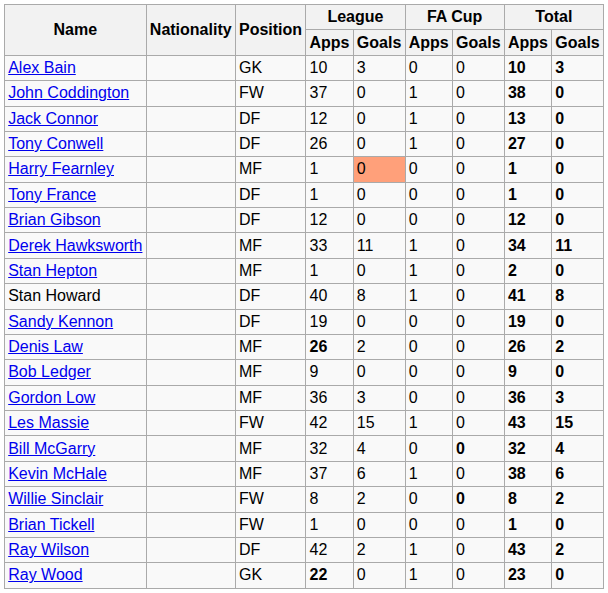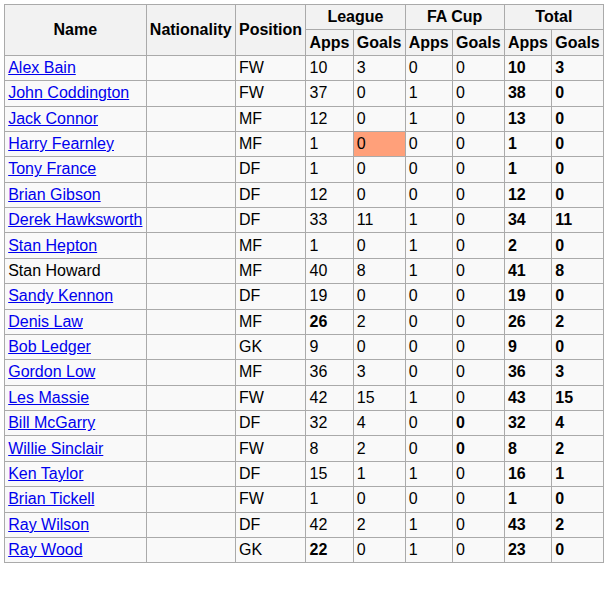 <table class="wikitable sortable">
 <tr>
 <th scope=col rowspan=2>Name</th>
 <th scope=col rowspan=2>Nationality</th>
 <th scope=col rowspan=2>Position</th>
 <th colspan=2>League</th>
 <th colspan=2>FA Cup</th>
 <th colspan=2>Total</th>
 </tr>
 <tr>
 <th>Apps</th>
 <th>Goals</th>
 <th>Apps</th>
 <th>Goals</th>
 <th>Apps</th>
 <th>Goals</th>
 </tr>
 <tr>
 <td><a href='#'>Alex Bain</a></td>
 <td></td>
-<td>GK</td>
+<td>FW</td>
 <td>10</td>
 <td>3</td>
 <td>0</td>
 <td>0</td>
 <td><strong>10</strong></td>
 <td><strong>3</strong></td>
 </tr>
 <tr>
 <td><a href='#'>John Coddington</a></td>
 <td></td>
 <td>FW</td>
 <td>37</td>
 <td>0</td>
 <td>1</td>
 <td>0</td>
 <td><strong>38</strong></td>
 <td><strong>0</strong></td>
 </tr>
 <tr>
 <td><a href='#'>Jack Connor</a></td>
 <td></td>
-<td>DF</td>
+<td>MF</td>
 <td>12</td>
 <td>0</td>
 <td>1</td>
 <td>0</td>
 <td><strong>13</strong></td>
-<td><strong>0</strong></td>
-</tr>
-<tr>
-<td><a href='#'>Tony Conwell</a></td>
-<td></td>
-<td>DF</td>
-<td>26</td>
-<td>0</td>
-<td>1</td>
-<td>0</td>
-<td><strong>27</strong></td>
 <td><strong>0</strong></td>
 </tr>
 <tr>
 <td><a href='#'>Harry Fearnley</a></td>
 <td></td>
 <td>MF</td>
 <td>1</td>
 <td style="background: lightsalmon;">0</td>
 <td>0</td>
 <td>0</td>
 <td><strong>1</strong></td>
 <td><strong>0</strong></td>
 </tr>
 <tr>
 <td><a href='#'>Tony France</a></td>
 <td></td>
 <td>DF</td>
 <td>1</td>
 <td>0</td>
 <td>0</td>
 <td>0</td>
 <td><strong>1</strong></td>
 <td><strong>0</strong></td>
 </tr>
 <tr>
 <td><a href='#'>Brian Gibson</a></td>
 <td></td>
 <td>DF</td>
 <td>12</td>
 <td>0</td>
 <td>0</td>
 <td>0</td>
 <td><strong>12</strong></td>
 <td><strong>0</strong></td>
 </tr>
 <tr>
 <td><a href='#'>Derek Hawksworth</a></td>
 <td></td>
-<td>MF</td>
+<td>DF</td>
 <td>33</td>
 <td>11</td>
 <td>1</td>
 <td>0</td>
 <td><strong>34</strong></td>
 <td><strong>11</strong></td>
 </tr>
 <tr>
 <td><a href='#'>Stan Hepton</a></td>
 <td></td>
 <td>MF</td>
 <td>1</td>
 <td>0</td>
 <td>1</td>
 <td>0</td>
 <td><strong>2</strong></td>
 <td><strong>0</strong></td>
 </tr>
 <tr>
 <td>Stan Howard</td>
 <td></td>
-<td>DF</td>
+<td>MF</td>
 <td>40</td>
 <td>8</td>
 <td>1</td>
 <td>0</td>
 <td><strong>41</strong></td>
 <td><strong>8</strong></td>
 </tr>
 <tr>
 <td><a href='#'>Sandy Kennon</a></td>
 <td></td>
 <td>DF</td>
 <td>19</td>
 <td>0</td>
 <td>0</td>
 <td>0</td>
 <td><strong>19</strong></td>
 <td><strong>0</strong></td>
 </tr>
 <tr>
 <td><a href='#'>Denis Law</a></td>
 <td></td>
 <td>MF</td>
 <td><strong>26</strong></td>
 <td>2</td>
 <td>0</td>
 <td>0</td>
 <td><strong>26</strong></td>
 <td><strong>2</strong></td>
 </tr>
 <tr>
 <td><a href='#'>Bob Ledger</a></td>
 <td></td>
-<td>MF</td>
+<td>GK</td>
 <td>9</td>
 <td>0</td>
 <td>0</td>
 <td>0</td>
 <td><strong>9</strong></td>
 <td><strong>0</strong></td>
 </tr>
 <tr>
 <td><a href='#'>Gordon Low</a></td>
 <td></td>
 <td>MF</td>
 <td>36</td>
 <td>3</td>
 <td>0</td>
 <td>0</td>
 <td><strong>36</strong></td>
 <td><strong>3</strong></td>
 </tr>
 <tr>
 <td><a href='#'>Les Massie</a></td>
 <td></td>
 <td>FW</td>
 <td>42</td>
 <td>15</td>
 <td>1</td>
 <td>0</td>
 <td><strong>43</strong></td>
 <td><strong>15</strong></td>
 </tr>
 <tr>
 <td><a href='#'>Bill McGarry</a></td>
 <td></td>
-<td>MF</td>
+<td>DF</td>
 <td>32</td>
 <td>4</td>
 <td>0</td>
 <td><strong>0</strong></td>
 <td><strong>32</strong></td>
 <td><strong>4</strong></td>
-</tr>
-<tr>
-<td><a href='#'>Kevin McHale</a></td>
-<td></td>
-<td>MF</td>
-<td>37</td>
-<td>6</td>
-<td>1</td>
-<td>0</td>
-<td><strong>38</strong></td>
-<td><strong>6</strong></td>
 </tr>
 <tr>
 <td><a href='#'>Willie Sinclair</a></td>
 <td></td>
 <td>FW</td>
 <td>8</td>
 <td>2</td>
 <td>0</td>
 <td><strong>0</strong></td>
 <td><strong>8</strong></td>
 <td><strong>2</strong></td>
+</tr>
+<tr>
+<td><a href='#'>Ken Taylor</a></td>
+<td></td>
+<td>DF</td>
+<td>15</td>
+<td>1</td>
+<td>1</td>
+<td>0</td>
+<td><strong>16</strong></td>
+<td><strong>1</strong></td>
 </tr>
 <tr>
 <td><a href='#'>Brian Tickell</a></td>
 <td></td>
 <td>FW</td>
 <td>1</td>
 <td>0</td>
 <td>0</td>
 <td>0</td>
 <td><strong>1</strong></td>
 <td><strong>0</strong></td>
 </tr>
 <tr>
 <td><a href='#'>Ray Wilson</a></td>
 <td></td>
 <td>DF</td>
 <td>42</td>
 <td>2</td>
 <td>1</td>
 <td>0</td>
 <td><strong>43</strong></td>
 <td><strong>2</strong></td>
 </tr>
 <tr>
 <td><a href='#'>Ray Wood</a></td>
 <td></td>
 <td>GK</td>
 <td><strong>22</strong></td>
 <td>0</td>
 <td>1</td>
 <td>0</td>
 <td><strong>23</strong></td>
 <td><strong>0</strong></td>
 </tr>
 </table>
